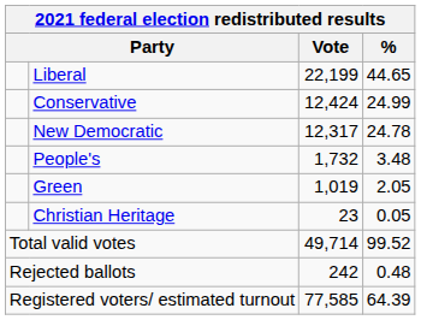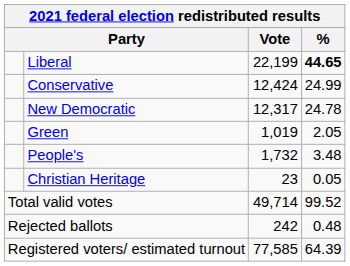 <table class="wikitable">
 <tr>
 <th colspan="4"><a href='#'>2021 federal election</a> redistributed results</th>
 </tr>
 <tr>
 <th bgcolor="#DDDDFF" width="130px" colspan="2">Party</th>
 <th bgcolor="#DDDDFF" width="50px">Vote</th>
 <th bgcolor="#DDDDFF" width="30px">%</th>
 </tr>
 <tr>
 <td> </td>
 <td><a href='#'>Liberal</a></td>
 <td align=right>22,199</td>
-<td align=right>44.65</td>
+<td align=right><strong>44.65</strong></td>
 </tr>
 <tr>
 <td> </td>
 <td><a href='#'>Conservative</a></td>
 <td align=right>12,424</td>
 <td align=right>24.99</td>
 </tr>
 <tr>
 <td> </td>
 <td><a href='#'>New Democratic</a></td>
 <td align=right>12,317</td>
 <td align=right>24.78</td>
 </tr>
 <tr>
 <td> </td>
+<td><a href='#'>Green</a></td>
+<td align=right>1,019</td>
+<td align=right>2.05</td>
+</tr>
+<tr>
+<td> </td>
 <td><a href='#'>People's</a></td>
 <td align=right>1,732</td>
 <td align=right>3.48</td>
-</tr>
-<tr>
-<td> </td>
-<td><a href='#'>Green</a></td>
-<td align=right>1,019</td>
-<td align=right>2.05</td>
 </tr>
 <tr>
 <td> </td>
 <td><a href='#'>Christian Heritage</a></td>
 <td align=right>23</td>
 <td align=right>0.05</td>
 </tr>
 <tr>
 <td colspan="2">Total valid votes</td>
 <td align=right>49,714</td>
 <td align=right>99.52</td>
 </tr>
 <tr>
 <td colspan="2">Rejected ballots</td>
 <td align=right>242</td>
 <td align=right>0.48</td>
 </tr>
 <tr>
 <td colspan="2">Registered voters/ estimated turnout</td>
 <td align=right>77,585</td>
 <td align=right>64.39</td>
 </tr>
 </table>
